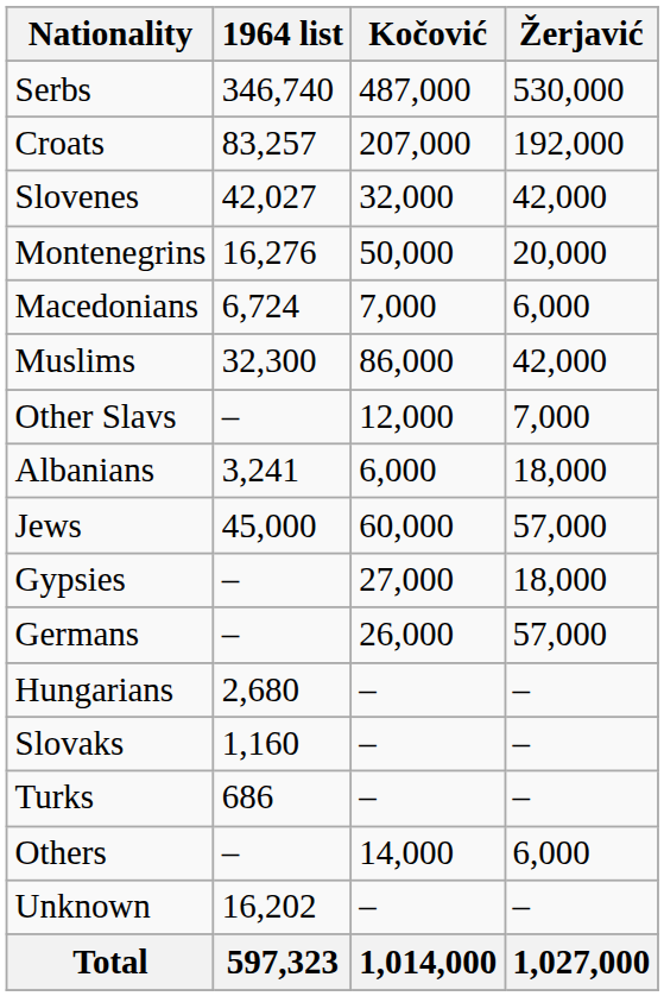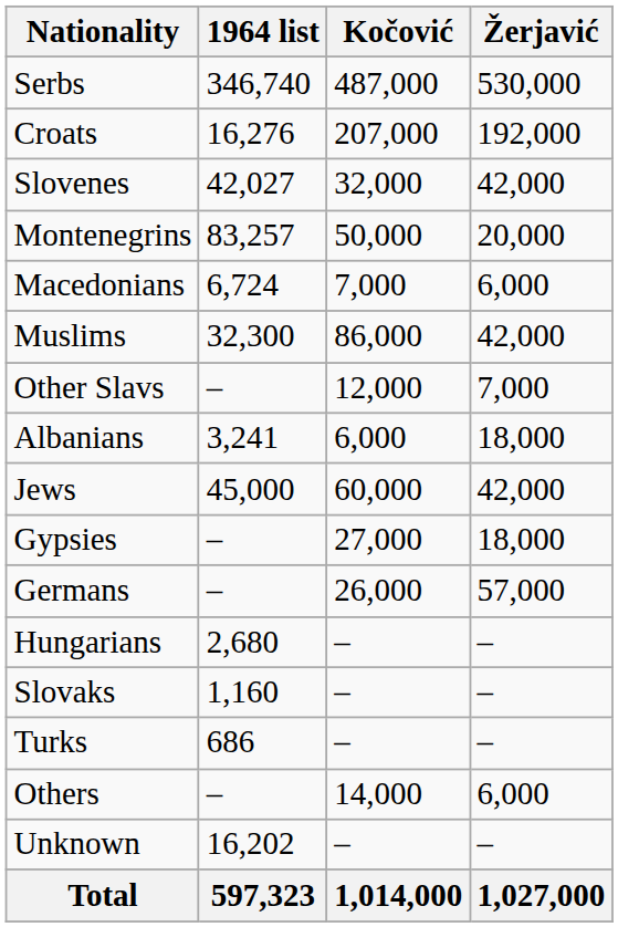 <table class="wikitable" align="right">
 <tr>
 <th>Nationality</th>
 <th>1964 list</th>
 <th>Kočović</th>
 <th>Žerjavić</th>
 </tr>
 <tr>
 <td>Serbs</td>
 <td>346,740</td>
 <td>487,000</td>
 <td>530,000</td>
 </tr>
 <tr>
 <td>Croats</td>
-<td>83,257</td>
+<td>16,276</td>
 <td>207,000</td>
 <td>192,000</td>
 </tr>
 <tr>
 <td>Slovenes</td>
 <td>42,027</td>
 <td>32,000</td>
 <td>42,000</td>
 </tr>
 <tr>
 <td>Montenegrins</td>
-<td>16,276</td>
+<td>83,257</td>
 <td>50,000</td>
 <td>20,000</td>
 </tr>
 <tr>
 <td>Macedonians</td>
 <td>6,724</td>
 <td>7,000</td>
 <td>6,000</td>
 </tr>
 <tr>
 <td>Muslims</td>
 <td>32,300</td>
 <td>86,000</td>
 <td>42,000</td>
 </tr>
 <tr>
 <td>Other Slavs</td>
 <td>–</td>
 <td>12,000</td>
 <td>7,000</td>
 </tr>
 <tr>
 <td>Albanians</td>
 <td>3,241</td>
 <td>6,000</td>
 <td>18,000</td>
 </tr>
 <tr>
 <td>Jews</td>
 <td>45,000</td>
 <td>60,000</td>
-<td>57,000</td>
+<td>42,000</td>
 </tr>
 <tr>
 <td>Gypsies</td>
 <td>–</td>
 <td>27,000</td>
 <td>18,000</td>
 </tr>
 <tr>
 <td>Germans</td>
 <td>–</td>
 <td>26,000</td>
 <td>57,000</td>
 </tr>
 <tr>
 <td>Hungarians</td>
 <td>2,680</td>
 <td>–</td>
 <td>–</td>
 </tr>
 <tr>
 <td>Slovaks</td>
 <td>1,160</td>
 <td>–</td>
 <td>–</td>
 </tr>
 <tr>
 <td>Turks</td>
 <td>686</td>
 <td>–</td>
 <td>–</td>
 </tr>
 <tr>
 <td>Others</td>
 <td>–</td>
 <td>14,000</td>
 <td>6,000</td>
 </tr>
 <tr>
 <td>Unknown</td>
 <td>16,202</td>
 <td>–</td>
 <td>–</td>
 </tr>
 <tr>
 <th>Total</th>
 <th>597,323</th>
 <th>1,014,000</th>
 <th>1,027,000</th>
 </tr>
 </table>
